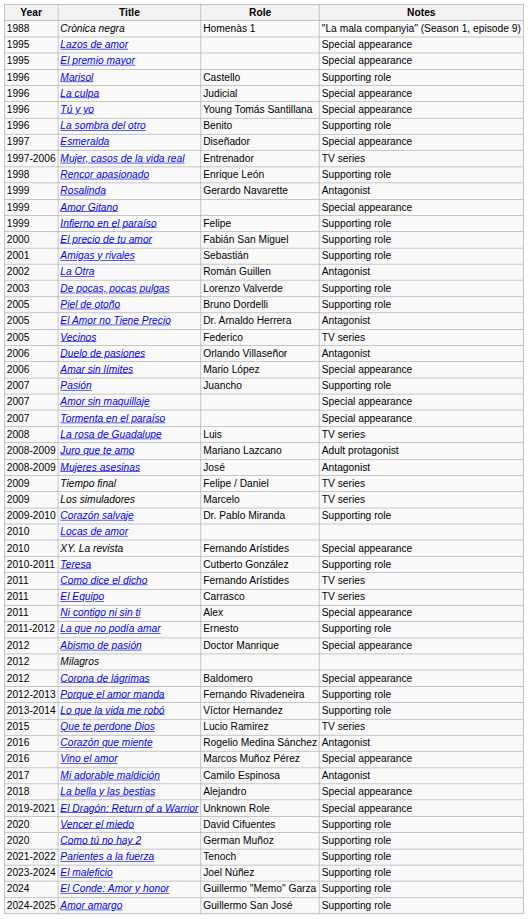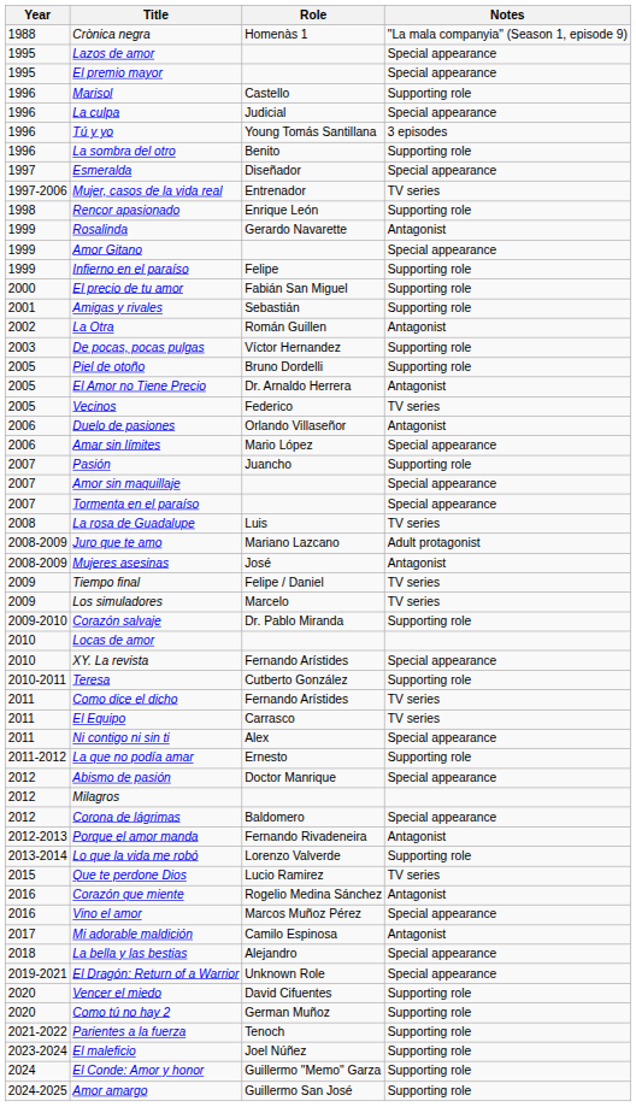 <table class="wikitable sortable">
 <tr>
 <th>Year</th>
 <th>Title</th>
 <th>Role</th>
 <th>Notes</th>
 </tr>
 <tr>
 <td>1988</td>
 <td><em>Crònica negra</em></td>
 <td>Homenàs 1</td>
 <td>"La mala companyia"  (Season 1, episode 9)</td>
 </tr>
 <tr>
 <td>1995</td>
 <td><em><a href='#'>Lazos de amor</a></em></td>
 <td></td>
 <td>Special appearance</td>
 </tr>
 <tr>
 <td>1995</td>
 <td><em><a href='#'>El premio mayor</a></em></td>
 <td></td>
 <td>Special appearance</td>
 </tr>
 <tr>
 <td>1996</td>
 <td><em><a href='#'>Marisol</a></em></td>
 <td>Castello</td>
 <td>Supporting role</td>
 </tr>
 <tr>
 <td>1996</td>
 <td><em><a href='#'>La culpa</a></em></td>
 <td>Judicial</td>
 <td>Special appearance</td>
 </tr>
 <tr>
 <td>1996</td>
 <td><em><a href='#'>Tú y yo</a></em></td>
 <td>Young Tomás Santillana</td>
-<td>Special appearance</td>
+<td>3 episodes</td>
 </tr>
 <tr>
 <td>1996</td>
 <td><em><a href='#'>La sombra del otro</a></em></td>
 <td>Benito</td>
 <td>Supporting role</td>
 </tr>
 <tr>
 <td>1997</td>
 <td><em><a href='#'>Esmeralda</a></em></td>
 <td>Diseñador</td>
 <td>Special appearance</td>
 </tr>
 <tr>
 <td>1997-2006</td>
 <td><em><a href='#'>Mujer, casos de la vida real</a></em></td>
 <td>Entrenador</td>
 <td>TV series</td>
 </tr>
 <tr>
 <td>1998</td>
 <td><em><a href='#'>Rencor apasionado</a></em></td>
 <td>Enrique León</td>
 <td>Supporting role</td>
 </tr>
 <tr>
 <td>1999</td>
 <td><em><a href='#'>Rosalinda</a></em></td>
 <td>Gerardo Navarette</td>
 <td>Antagonist</td>
 </tr>
 <tr>
 <td>1999</td>
 <td><em><a href='#'>Amor Gitano</a></em></td>
 <td></td>
 <td>Special appearance</td>
 </tr>
 <tr>
 <td>1999</td>
 <td><em><a href='#'>Infierno en el paraíso</a></em></td>
 <td>Felipe</td>
 <td>Supporting role</td>
 </tr>
 <tr>
 <td>2000</td>
 <td><em><a href='#'>El precio de tu amor</a></em></td>
 <td>Fabián San Miguel</td>
 <td>Supporting role</td>
 </tr>
 <tr>
 <td>2001</td>
 <td><em><a href='#'>Amigas y rivales</a></em></td>
 <td>Sebastián</td>
 <td>Supporting role</td>
 </tr>
 <tr>
 <td>2002</td>
 <td><em><a href='#'>La Otra</a></em></td>
 <td>Román Guillen</td>
 <td>Antagonist</td>
 </tr>
 <tr>
 <td>2003</td>
 <td><em><a href='#'>De pocas, pocas pulgas</a></em></td>
-<td>Lorenzo Valverde</td>
+<td>Víctor Hernandez</td>
 <td>Supporting role</td>
 </tr>
 <tr>
 <td>2005</td>
 <td><em><a href='#'>Piel de otoño</a></em></td>
 <td>Bruno Dordelli</td>
 <td>Supporting role</td>
 </tr>
 <tr>
 <td>2005</td>
 <td><em><a href='#'>El Amor no Tiene Precio</a></em></td>
 <td>Dr. Arnaldo Herrera</td>
 <td>Antagonist</td>
 </tr>
 <tr>
 <td>2005</td>
 <td><em><a href='#'>Vecinos</a></em></td>
 <td>Federico</td>
 <td>TV series</td>
 </tr>
 <tr>
 <td>2006</td>
 <td><em><a href='#'>Duelo de pasiones</a></em></td>
 <td>Orlando Villaseñor</td>
 <td>Antagonist</td>
 </tr>
 <tr>
 <td>2006</td>
 <td><em><a href='#'>Amar sin límites</a></em></td>
 <td>Mario López</td>
 <td>Special appearance</td>
 </tr>
 <tr>
 <td>2007</td>
 <td><em><a href='#'>Pasión</a></em></td>
 <td>Juancho</td>
 <td>Supporting role</td>
 </tr>
 <tr>
 <td>2007</td>
 <td><em><a href='#'>Amor sin maquillaje</a></em></td>
 <td></td>
 <td>Special appearance</td>
 </tr>
 <tr>
 <td>2007</td>
 <td><em><a href='#'>Tormenta en el paraíso</a></em></td>
 <td></td>
 <td>Special appearance</td>
 </tr>
 <tr>
 <td>2008</td>
 <td><em><a href='#'>La rosa de Guadalupe</a></em></td>
 <td>Luis</td>
 <td>TV series</td>
 </tr>
 <tr>
 <td>2008-2009</td>
 <td><em><a href='#'>Juro que te amo</a></em></td>
 <td>Mariano Lazcano</td>
 <td>Adult protagonist</td>
 </tr>
 <tr>
 <td>2008-2009</td>
 <td><em><a href='#'>Mujeres asesinas</a></em></td>
 <td>José</td>
 <td>Antagonist</td>
 </tr>
 <tr>
 <td>2009</td>
 <td><em>Tiempo final</em></td>
 <td>Felipe / Daniel</td>
 <td>TV series</td>
 </tr>
 <tr>
 <td>2009</td>
 <td><em>Los simuladores</em></td>
 <td>Marcelo</td>
 <td>TV series</td>
 </tr>
 <tr>
 <td>2009-2010</td>
 <td><em><a href='#'>Corazón salvaje</a></em></td>
 <td>Dr. Pablo Miranda</td>
 <td>Supporting role</td>
 </tr>
 <tr>
 <td>2010</td>
 <td><em><a href='#'>Locas de amor</a></em></td>
 <td></td>
 <td></td>
 </tr>
 <tr>
 <td>2010</td>
 <td><em>XY. La revista</em></td>
 <td>Fernando Arístides</td>
 <td>Special appearance</td>
 </tr>
 <tr>
 <td>2010-2011</td>
 <td><em><a href='#'>Teresa</a></em></td>
 <td>Cutberto González</td>
 <td>Supporting role</td>
 </tr>
 <tr>
 <td>2011</td>
 <td><em><a href='#'>Como dice el dicho</a></em></td>
 <td>Fernando Arístides</td>
 <td>TV series</td>
 </tr>
 <tr>
 <td>2011</td>
 <td><em><a href='#'>El Equipo</a></em></td>
 <td>Carrasco</td>
 <td>TV series</td>
 </tr>
 <tr>
 <td>2011</td>
 <td><em><a href='#'>Ni contigo ni sin ti</a></em></td>
 <td>Alex</td>
 <td>Special appearance</td>
 </tr>
 <tr>
 <td>2011-2012</td>
 <td><em><a href='#'>La que no podía amar</a></em></td>
 <td>Ernesto</td>
 <td>Supporting role</td>
 </tr>
 <tr>
 <td>2012</td>
 <td><em><a href='#'>Abismo de pasión</a></em></td>
 <td>Doctor Manrique</td>
 <td>Special appearance</td>
 </tr>
 <tr>
 <td>2012</td>
 <td><em>Milagros</em></td>
 <td></td>
 <td></td>
 </tr>
 <tr>
 <td>2012</td>
 <td><em><a href='#'>Corona de lágrimas</a></em></td>
 <td>Baldomero</td>
 <td>Special appearance</td>
 </tr>
 <tr>
 <td>2012-2013</td>
 <td><em><a href='#'>Porque el amor manda</a></em></td>
 <td>Fernando Rivadeneira</td>
-<td>Supporting role</td>
+<td>Antagonist</td>
 </tr>
 <tr>
 <td>2013-2014</td>
 <td><em><a href='#'>Lo que la vida me robó </a></em></td>
-<td>Víctor Hernandez</td>
+<td>Lorenzo Valverde</td>
 <td>Supporting role</td>
 </tr>
 <tr>
 <td>2015</td>
 <td><em><a href='#'>Que te perdone Dios</a></em></td>
 <td>Lucio Ramirez</td>
 <td>TV series</td>
 </tr>
 <tr>
 <td>2016</td>
 <td><em><a href='#'>Corazón que miente</a></em></td>
 <td>Rogelio Medina Sánchez</td>
 <td>Antagonist</td>
 </tr>
 <tr>
 <td>2016</td>
 <td><em><a href='#'>Vino el amor</a></em></td>
 <td>Marcos Muñoz Pérez</td>
 <td>Special appearance</td>
 </tr>
 <tr>
 <td>2017</td>
 <td><em><a href='#'>Mi adorable maldición</a></em></td>
 <td>Camilo Espinosa</td>
 <td>Antagonist</td>
 </tr>
 <tr>
 <td>2018</td>
 <td><em><a href='#'>La bella y las bestias</a></em></td>
 <td>Alejandro</td>
 <td>Special appearance</td>
 </tr>
 <tr>
 <td>2019-2021</td>
 <td><em><a href='#'>El Dragón: Return of a Warrior</a></em></td>
 <td>Unknown Role</td>
 <td>Special appearance</td>
 </tr>
 <tr>
 <td>2020</td>
 <td><em><a href='#'>Vencer el miedo</a></em></td>
 <td>David Cifuentes</td>
 <td>Supporting role</td>
 </tr>
 <tr>
 <td>2020</td>
 <td><em><a href='#'>Como tú no hay 2</a></em></td>
 <td>German Muñoz</td>
 <td>Supporting role</td>
 </tr>
 <tr>
 <td>2021-2022</td>
 <td><em><a href='#'>Parientes a la fuerza</a></em></td>
 <td>Tenoch</td>
 <td>Supporting role</td>
 </tr>
 <tr>
 <td>2023-2024</td>
 <td><em><a href='#'>El maleficio</a></em></td>
 <td>Joel Núñez</td>
 <td>Supporting role</td>
 </tr>
 <tr>
 <td>2024</td>
 <td><em><a href='#'>El Conde: Amor y honor</a></em></td>
 <td>Guillermo "Memo" Garza</td>
 <td>Supporting role</td>
 </tr>
 <tr>
 <td>2024-2025</td>
 <td><em><a href='#'>Amor amargo</a></em></td>
 <td>Guillermo San José</td>
 <td>Supporting role</td>
 </tr>
 </table>
